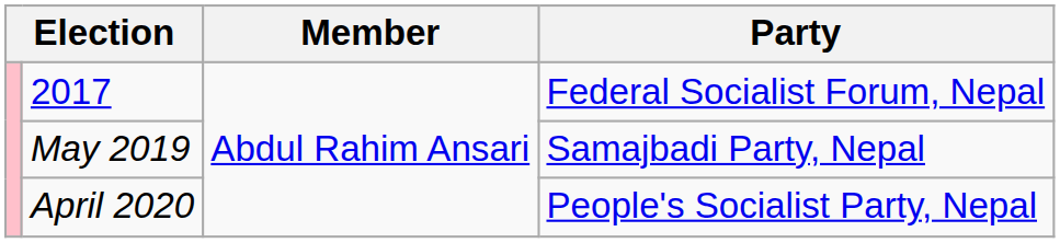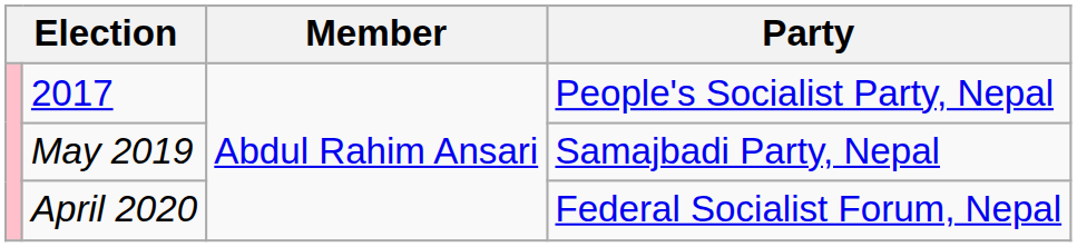 <table class="wikitable">
 <tr>
 <th colspan="2">Election</th>
 <th>Member</th>
 <th>Party</th>
 </tr>
 <tr>
 <td rowspan="3" style="background-color:pink"></td>
 <td><a href='#'>2017</a></td>
 <td rowspan="3"><a href='#'>Abdul Rahim Ansari</a></td>
-<td><a href='#'>Federal Socialist Forum, Nepal</a></td>
+<td><a href='#'>People's Socialist Party, Nepal</a></td>
 </tr>
 <tr>
 <td><em>May 2019</em></td>
 <td><a href='#'>Samajbadi Party, Nepal</a></td>
 </tr>
 <tr>
 <td><em>April 2020</em></td>
-<td><a href='#'>People's Socialist Party, Nepal</a></td>
+<td><a href='#'>Federal Socialist Forum, Nepal</a></td>
 </tr>
 </table>
